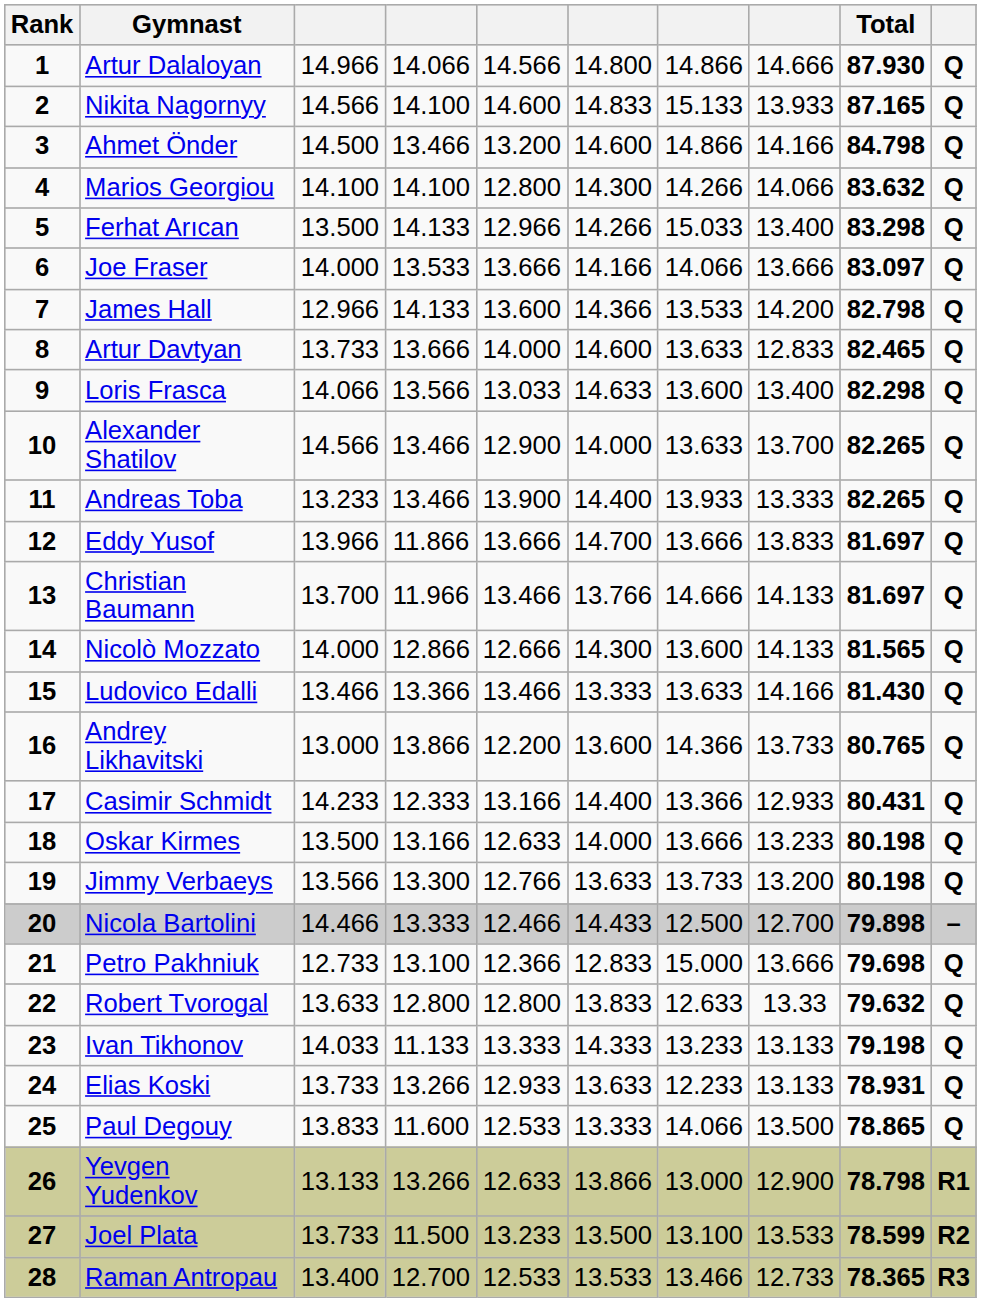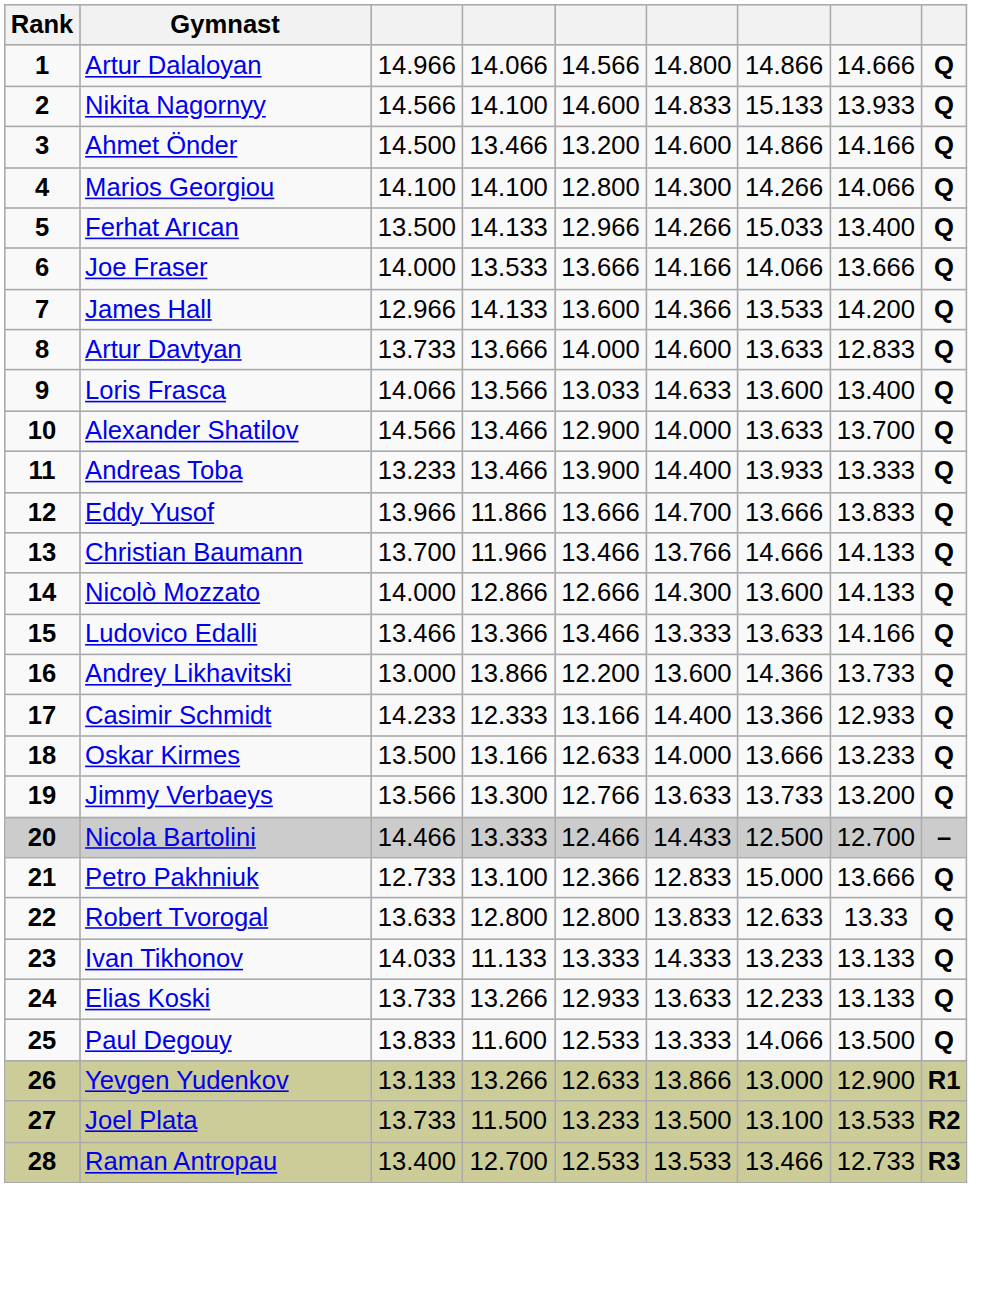 <table class="wikitable sortable" style="text-align:center; font-size:100%">
 <tr>
 <th scope="col" style="width:15px;">Rank</th>
 <th scope="col" style="width:175px;">Gymnast</th>
 <th scope="col" style="width:50px;"></th>
 <th scope="col" style="width:50px;"></th>
 <th scope="col" style="width:50px;"></th>
 <th scope="col" style="width:50px;"></th>
 <th scope="col" style="width:50px;"></th>
 <th scope="col" style="width:50px;"></th>
-<th scope="col" style="width:50px;">Total</th>
 <th scope="col" style="width:15px;"></th>
 </tr>
 <tr>
 <td scope="row" style="text-align:center;"><strong>1</strong></td>
 <td style="text-align:left;"> <a href='#'>Artur Dalaloyan</a></td>
 <td>14.966</td>
 <td>14.066</td>
 <td>14.566</td>
 <td>14.800</td>
 <td>14.866</td>
 <td>14.666</td>
-<td><strong>87.930</strong></td>
 <td><strong>Q</strong></td>
 </tr>
 <tr>
 <td scope="row" style="text-align:center;"><strong>2</strong></td>
 <td style="text-align:left;"> <a href='#'>Nikita Nagornyy</a></td>
 <td>14.566</td>
 <td>14.100</td>
 <td>14.600</td>
 <td>14.833</td>
 <td>15.133</td>
 <td>13.933</td>
-<td><strong>87.165</strong></td>
 <td><strong>Q</strong></td>
 </tr>
 <tr>
 <td scope="row" style="text-align:center;"><strong>3</strong></td>
 <td style="text-align:left;"> <a href='#'>Ahmet Önder</a></td>
 <td>14.500</td>
 <td>13.466</td>
 <td>13.200</td>
 <td>14.600</td>
 <td>14.866</td>
 <td>14.166</td>
-<td><strong>84.798</strong></td>
 <td><strong>Q</strong></td>
 </tr>
 <tr>
 <td scope="row" style="text-align:center;"><strong>4</strong></td>
 <td style="text-align:left;"> <a href='#'>Marios Georgiou</a></td>
 <td>14.100</td>
 <td>14.100</td>
 <td>12.800</td>
 <td>14.300</td>
 <td>14.266</td>
 <td>14.066</td>
-<td><strong>83.632</strong></td>
 <td><strong>Q</strong></td>
 </tr>
 <tr>
 <td scope="row" style="text-align:center;"><strong>5</strong></td>
 <td style="text-align:left;"> <a href='#'>Ferhat Arıcan</a></td>
 <td>13.500</td>
 <td>14.133</td>
 <td>12.966</td>
 <td>14.266</td>
 <td>15.033</td>
 <td>13.400</td>
-<td><strong>83.298</strong></td>
 <td><strong>Q</strong></td>
 </tr>
 <tr>
 <td scope="row" style="text-align:center;"><strong>6</strong></td>
 <td style="text-align:left;"> <a href='#'>Joe Fraser</a></td>
 <td>14.000</td>
 <td>13.533</td>
 <td>13.666</td>
 <td>14.166</td>
 <td>14.066</td>
 <td>13.666</td>
-<td><strong>83.097</strong></td>
 <td><strong>Q</strong></td>
 </tr>
 <tr>
 <td scope="row" style="text-align:center;"><strong>7</strong></td>
 <td style="text-align:left;"> <a href='#'>James Hall</a></td>
 <td>12.966</td>
 <td>14.133</td>
 <td>13.600</td>
 <td>14.366</td>
 <td>13.533</td>
 <td>14.200</td>
-<td><strong>82.798</strong></td>
 <td><strong>Q</strong></td>
 </tr>
 <tr>
 <td scope="row" style="text-align:center;"><strong>8</strong></td>
 <td style="text-align:left;"> <a href='#'>Artur Davtyan</a></td>
 <td>13.733</td>
 <td>13.666</td>
 <td>14.000</td>
 <td>14.600</td>
 <td>13.633</td>
 <td>12.833</td>
-<td><strong>82.465</strong></td>
 <td><strong>Q</strong></td>
 </tr>
 <tr>
 <td scope="row" style="text-align:center;"><strong>9</strong></td>
 <td style="text-align:left;"> <a href='#'>Loris Frasca</a></td>
 <td>14.066</td>
 <td>13.566</td>
 <td>13.033</td>
 <td>14.633</td>
 <td>13.600</td>
 <td>13.400</td>
-<td><strong>82.298</strong></td>
 <td><strong>Q</strong></td>
 </tr>
 <tr>
 <td scope="row" style="text-align:center;"><strong>10</strong></td>
 <td style="text-align:left;"> <a href='#'>Alexander Shatilov</a></td>
 <td>14.566</td>
 <td>13.466</td>
 <td>12.900</td>
 <td>14.000</td>
 <td>13.633</td>
 <td>13.700</td>
-<td><strong>82.265</strong></td>
 <td><strong>Q</strong></td>
 </tr>
 <tr>
 <td scope="row" style="text-align:center;"><strong>11</strong></td>
 <td style="text-align:left;"> <a href='#'>Andreas Toba</a></td>
 <td>13.233</td>
 <td>13.466</td>
 <td>13.900</td>
 <td>14.400</td>
 <td>13.933</td>
 <td>13.333</td>
-<td><strong>82.265</strong></td>
 <td><strong>Q</strong></td>
 </tr>
 <tr>
 <td scope="row" style="text-align:center;"><strong>12</strong></td>
 <td style="text-align:left;"> <a href='#'>Eddy Yusof</a></td>
 <td>13.966</td>
 <td>11.866</td>
 <td>13.666</td>
 <td>14.700</td>
 <td>13.666</td>
 <td>13.833</td>
-<td><strong>81.697</strong></td>
 <td><strong>Q</strong></td>
 </tr>
 <tr>
 <td scope="row" style="text-align:center;"><strong>13</strong></td>
 <td style="text-align:left;"> <a href='#'>Christian Baumann</a></td>
 <td>13.700</td>
 <td>11.966</td>
 <td>13.466</td>
 <td>13.766</td>
 <td>14.666</td>
 <td>14.133</td>
-<td><strong>81.697</strong></td>
 <td><strong>Q</strong></td>
 </tr>
 <tr>
 <td scope="row" style="text-align:center;"><strong>14</strong></td>
 <td style="text-align:left;"> <a href='#'>Nicolò Mozzato</a></td>
 <td>14.000</td>
 <td>12.866</td>
 <td>12.666</td>
 <td>14.300</td>
 <td>13.600</td>
 <td>14.133</td>
-<td><strong>81.565</strong></td>
 <td><strong>Q</strong></td>
 </tr>
 <tr>
 <td scope="row" style="text-align:center;"><strong>15</strong></td>
 <td style="text-align:left;"> <a href='#'>Ludovico Edalli</a></td>
 <td>13.466</td>
 <td>13.366</td>
 <td>13.466</td>
 <td>13.333</td>
 <td>13.633</td>
 <td>14.166</td>
-<td><strong>81.430</strong></td>
 <td><strong>Q</strong></td>
 </tr>
 <tr>
 <td scope="row" style="text-align:center;"><strong>16</strong></td>
 <td style="text-align:left;"> <a href='#'>Andrey Likhavitski</a></td>
 <td>13.000</td>
 <td>13.866</td>
 <td>12.200</td>
 <td>13.600</td>
 <td>14.366</td>
 <td>13.733</td>
-<td><strong>80.765</strong></td>
 <td><strong>Q</strong></td>
 </tr>
 <tr>
 <td scope="row" style="text-align:center;"><strong>17</strong></td>
 <td style="text-align:left;"> <a href='#'>Casimir Schmidt</a></td>
 <td>14.233</td>
 <td>12.333</td>
 <td>13.166</td>
 <td>14.400</td>
 <td>13.366</td>
 <td>12.933</td>
-<td><strong>80.431</strong></td>
 <td><strong>Q</strong></td>
 </tr>
 <tr>
 <td scope="row" style="text-align:center;"><strong>18</strong></td>
 <td style="text-align:left;"> <a href='#'>Oskar Kirmes</a></td>
 <td>13.500</td>
 <td>13.166</td>
 <td>12.633</td>
 <td>14.000</td>
 <td>13.666</td>
 <td>13.233</td>
-<td><strong>80.198</strong></td>
 <td><strong>Q</strong></td>
 </tr>
 <tr>
 <td scope="row" style="text-align:center;"><strong>19</strong></td>
 <td style="text-align:left;"> <a href='#'>Jimmy Verbaeys</a></td>
 <td>13.566</td>
 <td>13.300</td>
 <td>12.766</td>
 <td>13.633</td>
 <td>13.733</td>
 <td>13.200</td>
-<td><strong>80.198</strong></td>
 <td><strong>Q</strong></td>
 </tr>
 <tr style="background:#cccccc;">
 <td scope="row" style="text-align:center;"><strong>20</strong></td>
 <td style="text-align:left;"> <a href='#'>Nicola Bartolini</a></td>
 <td>14.466</td>
 <td>13.333</td>
 <td>12.466</td>
 <td>14.433</td>
 <td>12.500</td>
 <td>12.700</td>
-<td><strong>79.898</strong></td>
 <td><strong>–</strong></td>
 </tr>
 <tr>
 <td scope="row" style="text-align:center;"><strong>21</strong></td>
 <td style="text-align:left;"> <a href='#'>Petro Pakhniuk</a></td>
 <td>12.733</td>
 <td>13.100</td>
 <td>12.366</td>
 <td>12.833</td>
 <td>15.000</td>
 <td>13.666</td>
-<td><strong>79.698</strong></td>
 <td><strong>Q</strong></td>
 </tr>
 <tr>
 <td scope="row" style="text-align:center;"><strong>22</strong></td>
 <td style="text-align:left;"> <a href='#'>Robert Tvorogal</a></td>
 <td>13.633</td>
 <td>12.800</td>
 <td>12.800</td>
 <td>13.833</td>
 <td>12.633</td>
 <td>13.33</td>
-<td><strong>79.632</strong></td>
 <td><strong>Q</strong></td>
 </tr>
 <tr>
 <td scope="row" style="text-align:center;"><strong>23</strong></td>
 <td style="text-align:left;"> <a href='#'>Ivan Tikhonov</a></td>
 <td>14.033</td>
 <td>11.133</td>
 <td>13.333</td>
 <td>14.333</td>
 <td>13.233</td>
 <td>13.133</td>
-<td><strong>79.198</strong></td>
 <td><strong>Q</strong></td>
 </tr>
 <tr>
 <td scope="row" style="text-align:center;"><strong>24</strong></td>
 <td style="text-align:left;"> <a href='#'>Elias Koski</a></td>
 <td>13.733</td>
 <td>13.266</td>
 <td>12.933</td>
 <td>13.633</td>
 <td>12.233</td>
 <td>13.133</td>
-<td><strong>78.931</strong></td>
 <td><strong>Q</strong></td>
 </tr>
 <tr>
 <td scope="row" style="text-align:center;"><strong>25</strong></td>
 <td style="text-align:left;"> <a href='#'>Paul Degouy</a></td>
 <td>13.833</td>
 <td>11.600</td>
 <td>12.533</td>
 <td>13.333</td>
 <td>14.066</td>
 <td>13.500</td>
-<td><strong>78.865</strong></td>
 <td><strong>Q</strong></td>
 </tr>
 <tr style="background:#cccc99;">
 <td scope="row" style="text-align:center;"><strong>26</strong></td>
 <td style="text-align:left;"> <a href='#'>Yevgen Yudenkov</a></td>
 <td>13.133</td>
 <td>13.266</td>
 <td>12.633</td>
 <td>13.866</td>
 <td>13.000</td>
 <td>12.900</td>
-<td><strong>78.798</strong></td>
 <td><strong>R1</strong></td>
 </tr>
 <tr style="background:#cccc99;">
 <td scope="row" style="text-align:center;"><strong>27</strong></td>
 <td style="text-align:left;"> <a href='#'>Joel Plata</a></td>
 <td>13.733</td>
 <td>11.500</td>
 <td>13.233</td>
 <td>13.500</td>
 <td>13.100</td>
 <td>13.533</td>
-<td><strong>78.599</strong></td>
 <td><strong>R2</strong></td>
 </tr>
 <tr style="background:#cccc99;">
 <td scope="row" style="text-align:center;"><strong>28</strong></td>
 <td style="text-align:left;"> <a href='#'>Raman Antropau</a></td>
 <td>13.400</td>
 <td>12.700</td>
 <td>12.533</td>
 <td>13.533</td>
 <td>13.466</td>
 <td>12.733</td>
-<td><strong>78.365</strong></td>
 <td><strong>R3</strong></td>
 </tr>
 </table>
